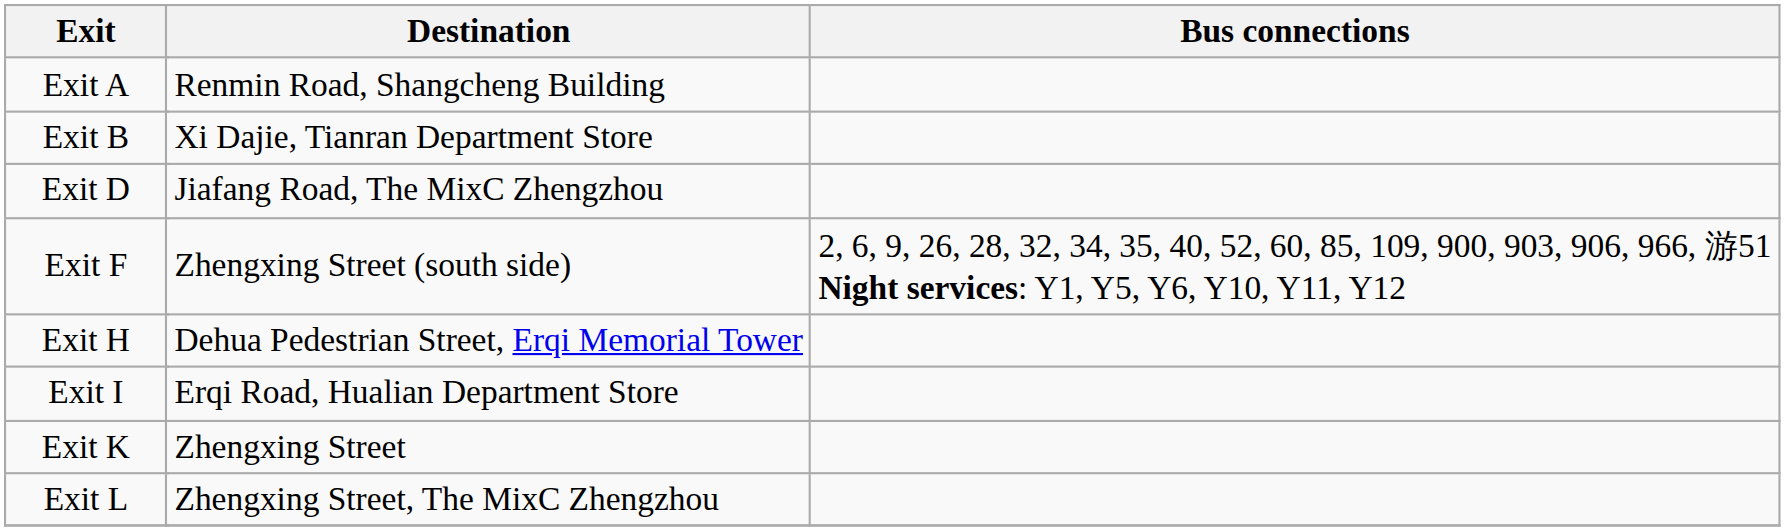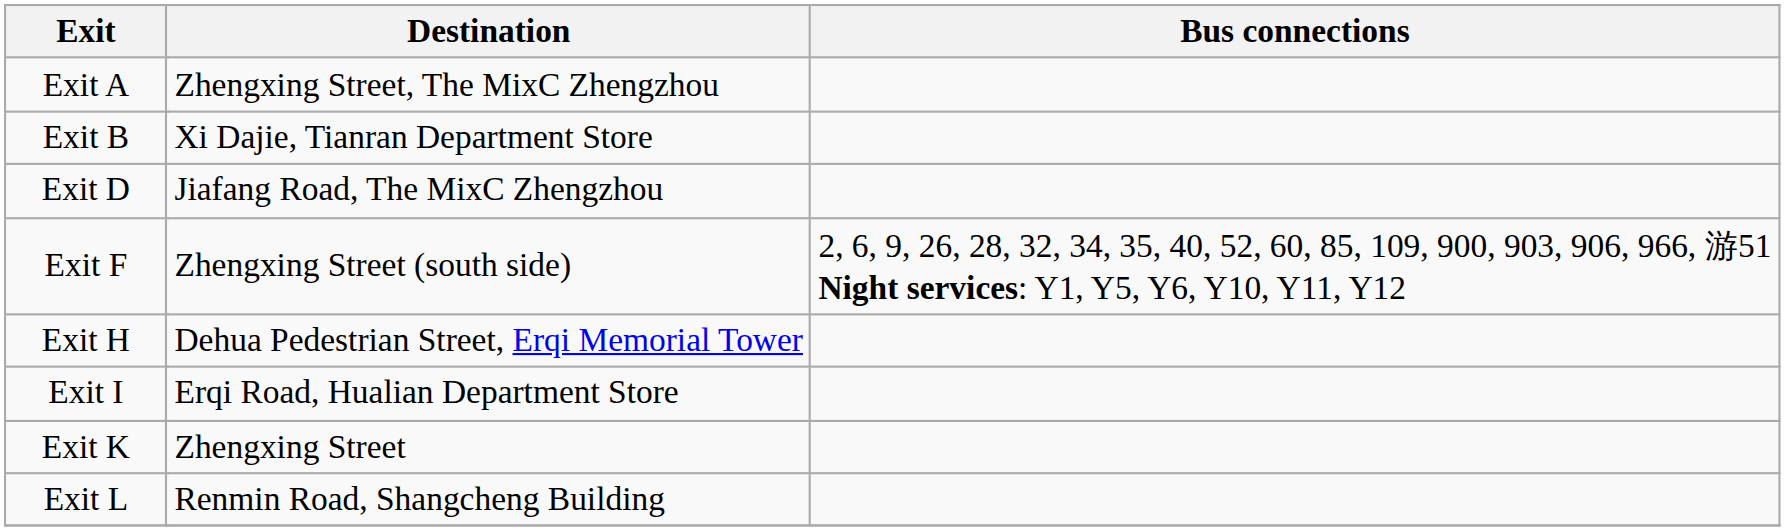 <table class=wikitable>
 <tr>
 <th style="width:70px" colspan=3>Exit</th>
 <th>Destination</th>
 <th>Bus connections</th>
 </tr>
 <tr>
 <td align=center colspan=3>Exit A</td>
-<td>Renmin Road, Shangcheng Building</td>
+<td>Zhengxing Street, The MixC Zhengzhou</td>
 <td></td>
 </tr>
 <tr>
 <td align=center colspan=3>Exit B</td>
 <td>Xi Dajie, Tianran Department Store</td>
 <td></td>
 </tr>
 <tr>
 <td align=center colspan=3>Exit D</td>
 <td>Jiafang Road, The MixC Zhengzhou</td>
 <td></td>
 </tr>
 <tr>
 <td align=center colspan=3>Exit F</td>
 <td>Zhengxing Street (south side)</td>
 <td>2, 6, 9, 26, 28, 32, 34, 35, 40, 52, 60, 85, 109, 900, 903, 906, 966, 游51<br><strong>Night services</strong>: Y1, Y5, Y6, Y10, Y11, Y12</td>
 </tr>
 <tr>
 <td align=center colspan=3>Exit H</td>
 <td>Dehua Pedestrian Street, <a href='#'>Erqi Memorial Tower</a></td>
 <td></td>
 </tr>
 <tr>
 <td align=center colspan=3>Exit I</td>
 <td>Erqi Road, Hualian Department Store</td>
 <td></td>
 </tr>
 <tr>
 <td align=center colspan=3>Exit K</td>
 <td>Zhengxing Street</td>
 <td></td>
 </tr>
 <tr>
 <td align=center colspan=3>Exit L</td>
-<td>Zhengxing Street, The MixC Zhengzhou</td>
+<td>Renmin Road, Shangcheng Building</td>
 <td></td>
 </tr>
 <tr>
 </tr>
 </table>
